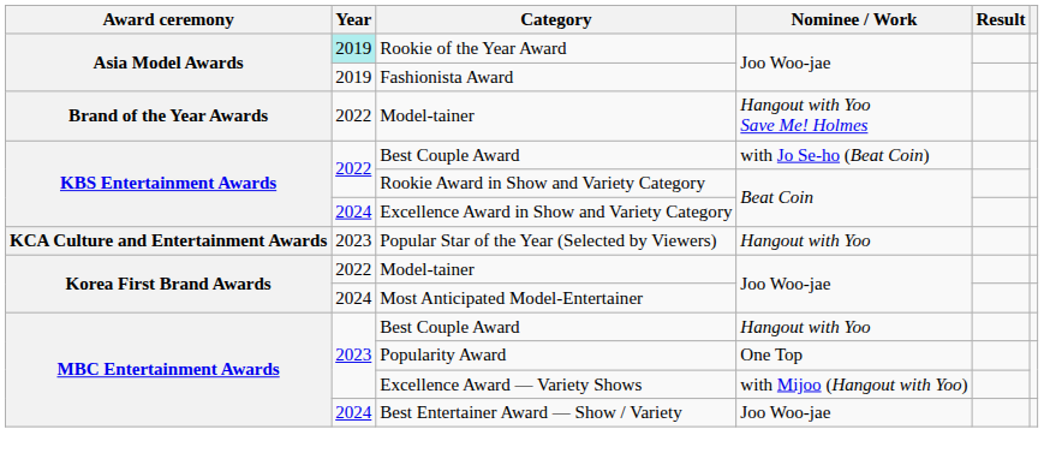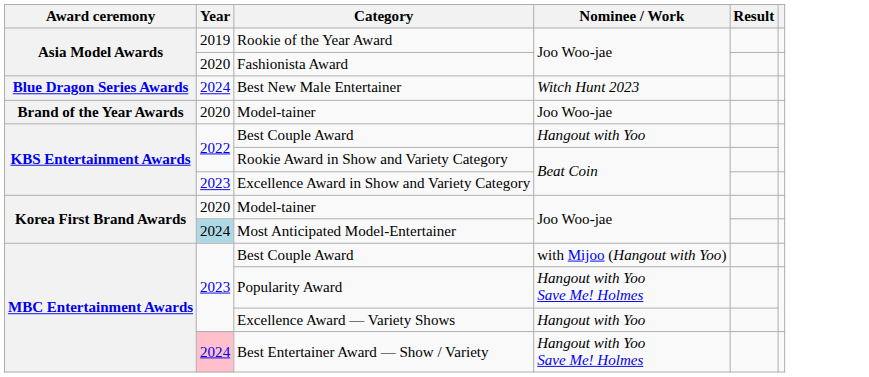 <table class="wikitable plainrowheaders sortable">
 <tr>
 <th scope="col">Award ceremony</th>
 <th scope="col">Year</th>
 <th scope="col">Category</th>
 <th scope="col">Nominee / Work</th>
 <th scope="col">Result</th>
 <th scope="col" class="unsortable"></th>
 </tr>
 <tr>
 <th scope="row" rowspan="2">Asia Model Awards</th>
-<td style="background: paleturquoise; text-align:center">2019</td>
+<td style="text-align:center">2019</td>
 <td>Rookie of the Year Award</td>
 <td rowspan="2">Joo Woo-jae</td>
 <td></td>
 <td style="text-align:center"></td>
 </tr>
 <tr>
-<td style="text-align:center">2019</td>
+<td style="text-align:center">2020</td>
 <td>Fashionista Award</td>
 <td></td>
 <td style="text-align:center"></td>
 </tr>
 <tr>
+<th scope="row"><a href='#'>Blue Dragon Series Awards</a></th>
+<td style="text-align:center"><a href='#'>2024</a></td>
+<td>Best New Male Entertainer</td>
+<td><em>Witch Hunt 2023</em></td>
+<td></td>
+<td style="text-align:center"></td>
+</tr>
+<tr>
 <th scope="row">Brand of the Year Awards</th>
-<td style="text-align:center">2022</td>
+<td style="text-align:center">2020</td>
 <td>Model-tainer</td>
-<td><em>Hangout with Yoo</em><br><em><a href='#'>Save Me! Holmes</a></em></td>
+<td>Joo Woo-jae</td>
 <td></td>
 <td style="text-align:center"></td>
 </tr>
 <tr>
 <th scope="row" rowspan="3"><a href='#'>KBS Entertainment Awards</a></th>
 <td rowspan="2" style="text-align:center"><a href='#'>2022</a></td>
 <td>Best Couple Award</td>
-<td>with <a href='#'>Jo Se-ho</a> (<em>Beat Coin</em>)</td>
+<td><em>Hangout with Yoo</em></td>
 <td></td>
 <td rowspan="2" style="text-align:center"></td>
 </tr>
 <tr>
 <td>Rookie Award in Show and Variety Category</td>
 <td rowspan="2"><em>Beat Coin</em></td>
 <td></td>
 </tr>
 <tr>
-<td style="text-align:center"><a href='#'>2024</a></td>
+<td style="text-align:center"><a href='#'>2023</a></td>
 <td>Excellence Award in Show and Variety Category</td>
 <td></td>
 <td style="text-align:center"></td>
 </tr>
 <tr>
-<th scope="row">KCA Culture and Entertainment Awards</th>
-<td style="text-align:center">2023</td>
-<td>Popular Star of the Year (Selected by Viewers)</td>
-<td><em>Hangout with Yoo</em></td>
-<td></td>
-<td style="text-align:center"></td>
-</tr>
-<tr>
 <th scope="row" rowspan="2">Korea First Brand Awards</th>
-<td style="text-align:center">2022</td>
+<td style="text-align:center">2020</td>
 <td>Model-tainer</td>
 <td rowspan="2">Joo Woo-jae</td>
 <td></td>
 <td style="text-align:center"></td>
 </tr>
 <tr>
-<td style="text-align:center">2024</td>
+<td style="background: lightblue; text-align:center">2024</td>
 <td>Most Anticipated Model-Entertainer</td>
 <td></td>
 <td style="text-align:center"></td>
 </tr>
 <tr>
 <th scope="row" rowspan="4"><a href='#'>MBC Entertainment Awards</a></th>
 <td rowspan="3" style="text-align:center"><a href='#'>2023</a></td>
 <td>Best Couple Award</td>
-<td><em>Hangout with Yoo</em></td>
+<td>with <a href='#'>Mijoo</a> (<em>Hangout with Yoo</em>)</td>
 <td></td>
 <td style="text-align:center"></td>
 </tr>
 <tr>
 <td>Popularity Award</td>
-<td>One Top</td>
+<td><em>Hangout with Yoo</em><br><em><a href='#'>Save Me! Holmes</a></em></td>
 <td></td>
 <td rowspan="2" style="text-align:center"></td>
 </tr>
 <tr>
 <td>Excellence Award — Variety Shows</td>
-<td>with <a href='#'>Mijoo</a> (<em>Hangout with Yoo</em>)</td>
+<td><em>Hangout with Yoo</em></td>
 <td></td>
 </tr>
 <tr>
-<td style="text-align:center"><a href='#'>2024</a></td>
+<td style="background: pink; text-align:center"><a href='#'>2024</a></td>
 <td>Best Entertainer Award — Show / Variety</td>
-<td>Joo Woo-jae</td>
+<td><em>Hangout with Yoo</em><br><em><a href='#'>Save Me! Holmes</a></em></td>
 <td></td>
 <td style="text-align:center"></td>
 </tr>
 </table>
